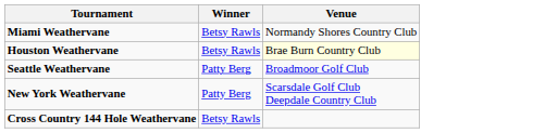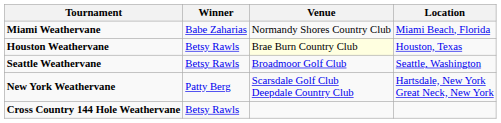 <table class=wikitable>
 <tr>
 <th>Tournament</th>
 <th>Winner</th>
 <th>Venue</th>
+<th>Location</th>
 </tr>
 <tr>
 <td><strong>Miami Weathervane</strong></td>
-<td><a href='#'>Betsy Rawls</a></td>
+<td><a href='#'>Babe Zaharias</a></td>
 <td>Normandy Shores Country Club</td>
+<td><a href='#'>Miami Beach, Florida</a></td>
 </tr>
 <tr>
 <td><strong>Houston Weathervane</strong></td>
 <td><a href='#'>Betsy Rawls</a></td>
 <td style="background: lightyellow;">Brae Burn Country Club</td>
+<td><a href='#'>Houston, Texas</a></td>
 </tr>
 <tr>
 <td><strong>Seattle Weathervane</strong></td>
-<td><a href='#'>Patty Berg</a></td>
+<td><a href='#'>Betsy Rawls</a></td>
 <td><a href='#'>Broadmoor Golf Club</a></td>
+<td><a href='#'>Seattle, Washington</a></td>
 </tr>
 <tr>
 <td><strong>New York Weathervane</strong></td>
 <td><a href='#'>Patty Berg</a></td>
 <td><a href='#'>Scarsdale Golf Club</a><br><a href='#'>Deepdale Country Club</a></td>
+<td><a href='#'>Hartsdale, New York</a><br><a href='#'>Great Neck, New York</a></td>
 </tr>
 <tr>
 <td><strong>Cross Country 144 Hole Weathervane</strong></td>
 <td><a href='#'>Betsy Rawls</a></td>
 <td></td>
+<td></td>
 </tr>
 </table>
